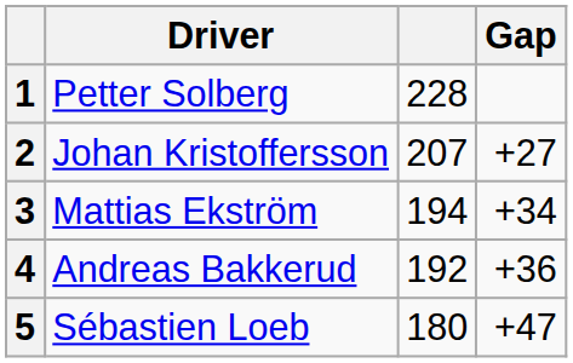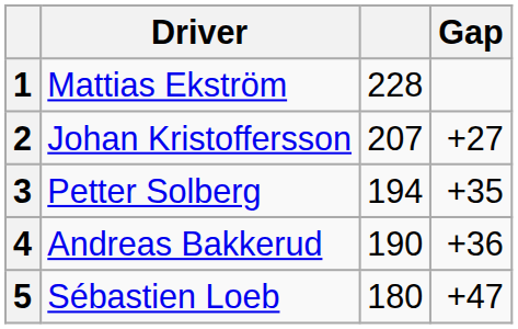 <table class="wikitable" style="font-size: 95%;">
 <tr>
 <th></th>
 <th>Driver</th>
 <th></th>
 <th>Gap</th>
 </tr>
 <tr>
 <th>1</th>
-<td> <a href='#'>Petter Solberg</a></td>
+<td> <a href='#'>Mattias Ekström</a></td>
 <td align="right">228</td>
 <td align="right"></td>
 </tr>
 <tr>
 <th>2</th>
 <td> <a href='#'>Johan Kristoffersson</a></td>
 <td align="right">207</td>
 <td align="right">+27</td>
 </tr>
 <tr>
 <th>3</th>
-<td> <a href='#'>Mattias Ekström</a></td>
+<td> <a href='#'>Petter Solberg</a></td>
 <td align="right">194</td>
-<td align="right">+34</td>
+<td align="right">+35</td>
 </tr>
 <tr>
 <th>4</th>
 <td> <a href='#'>Andreas Bakkerud</a></td>
-<td align="right">192</td>
+<td align="right">190</td>
 <td align="right">+36</td>
 </tr>
 <tr>
 <th>5</th>
 <td> <a href='#'>Sébastien Loeb</a></td>
 <td align="right">180</td>
 <td align="right">+47</td>
 </tr>
 </table>
